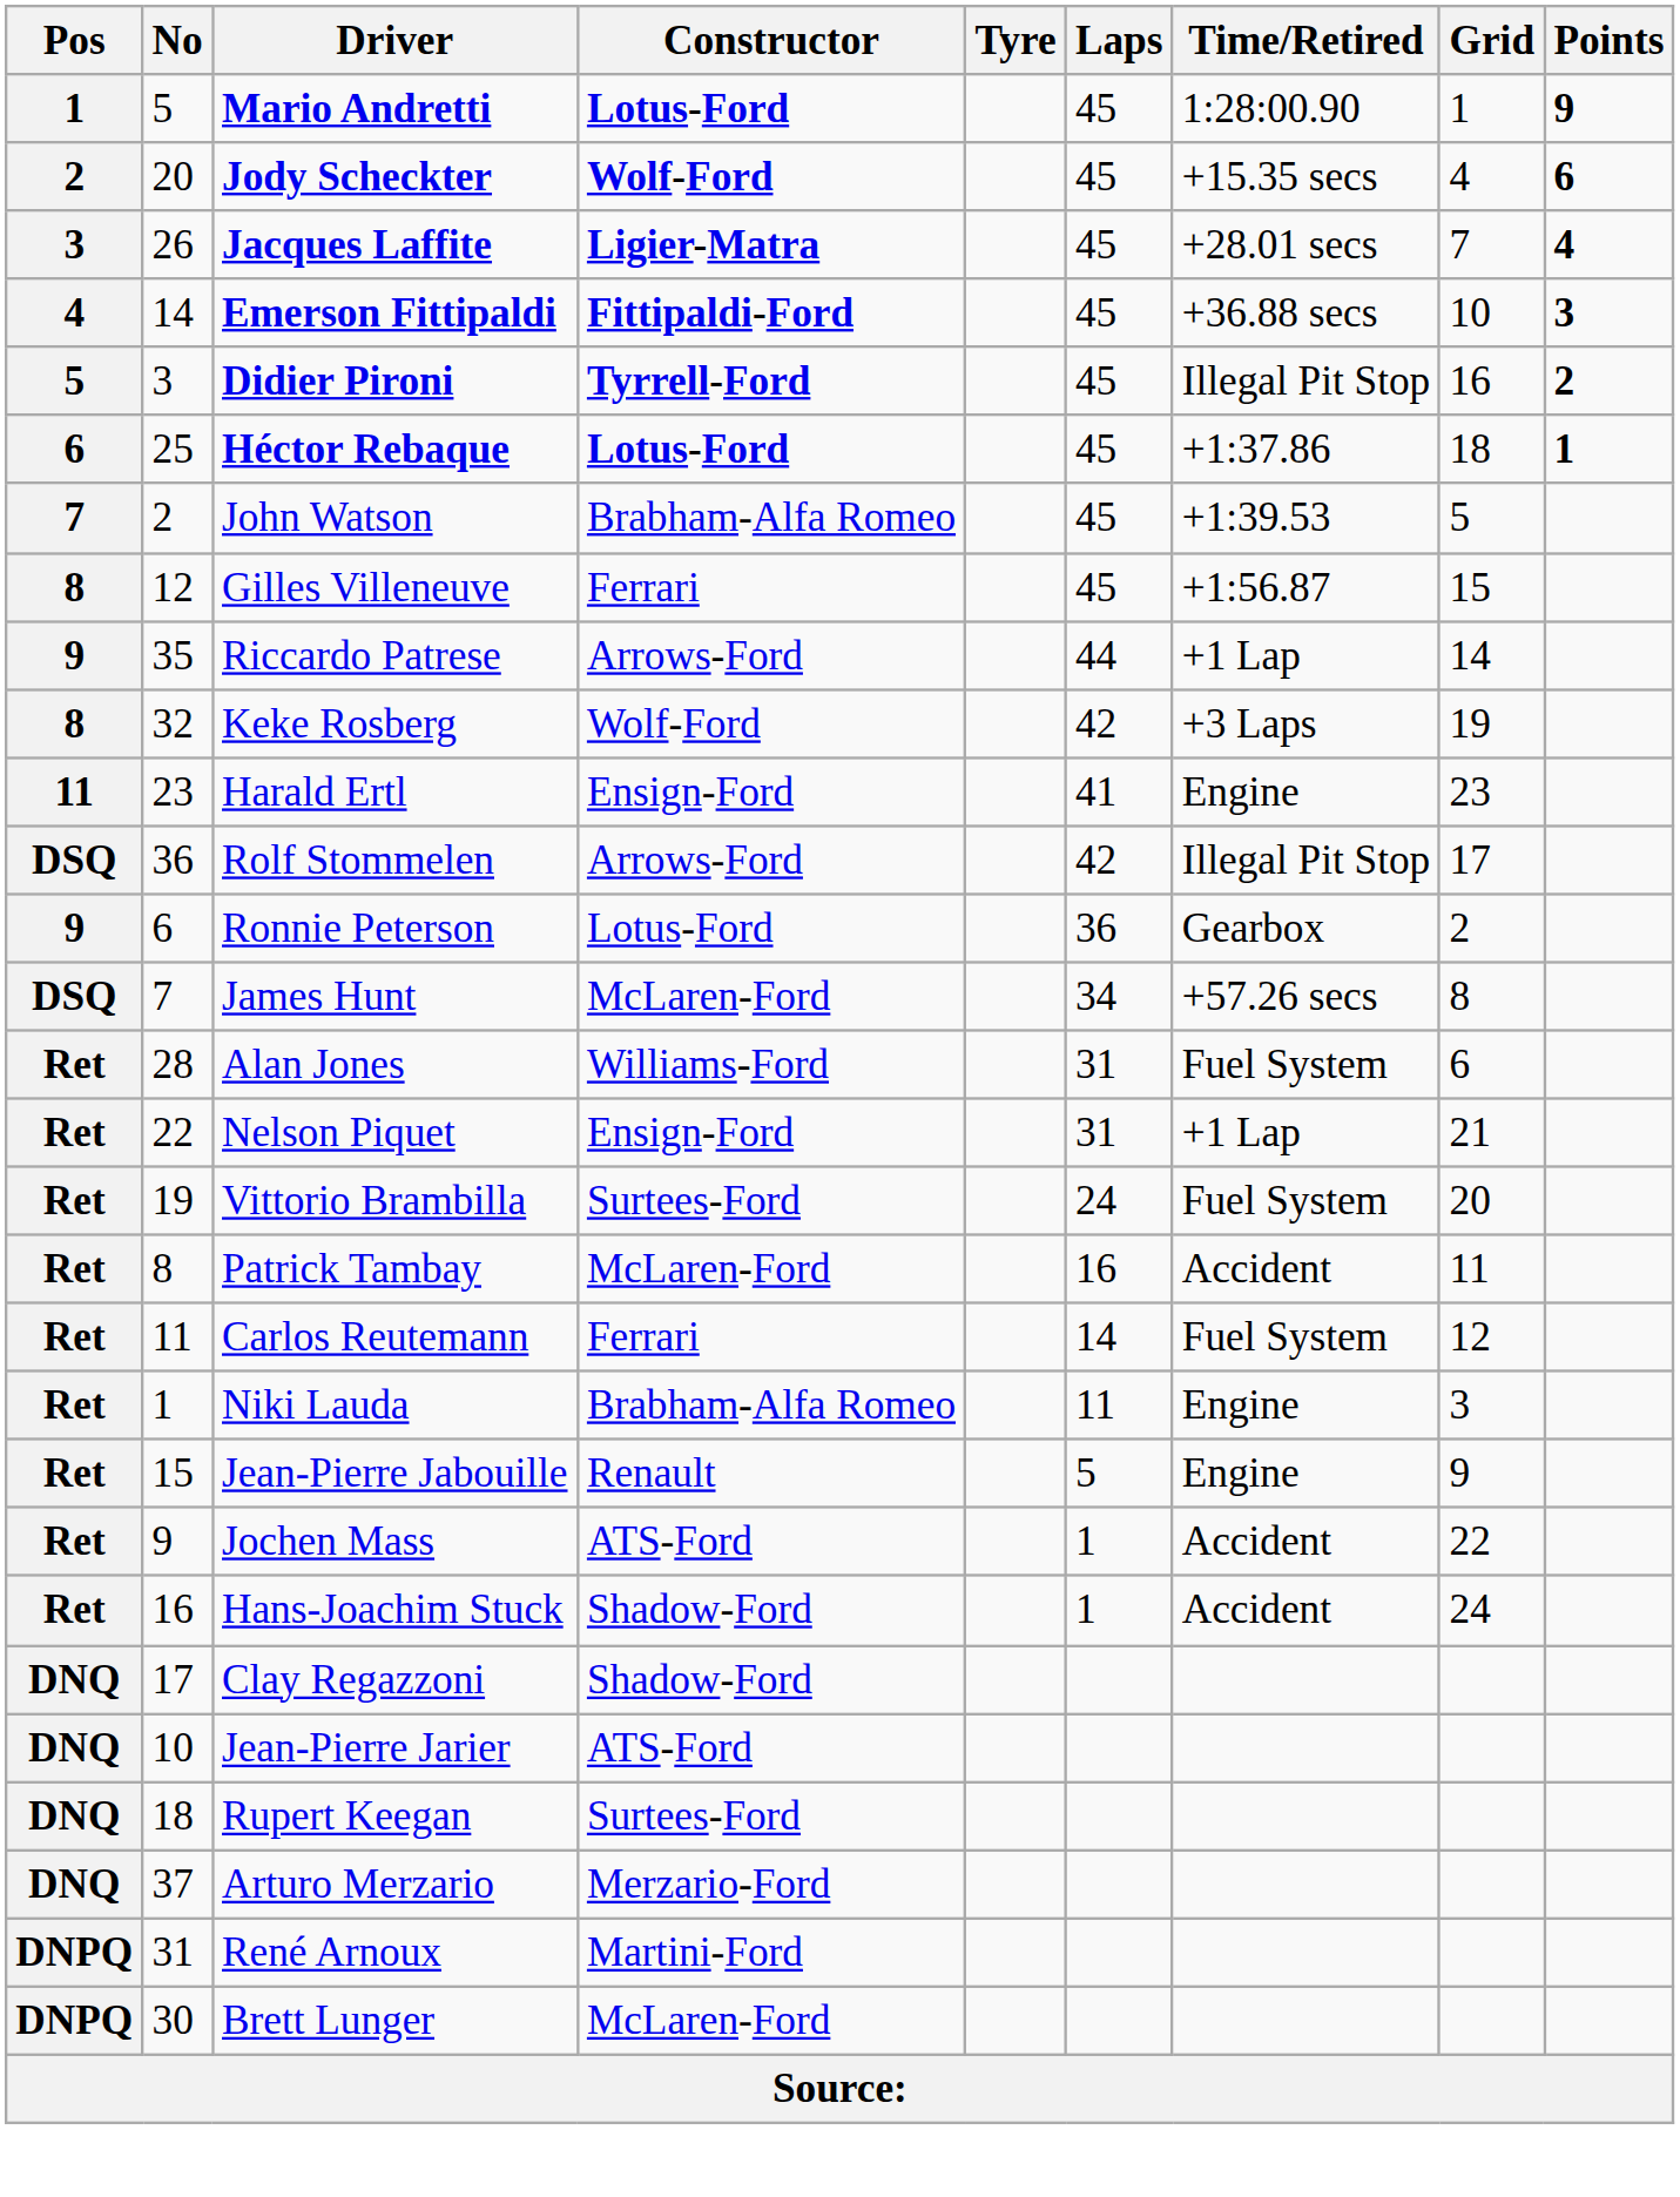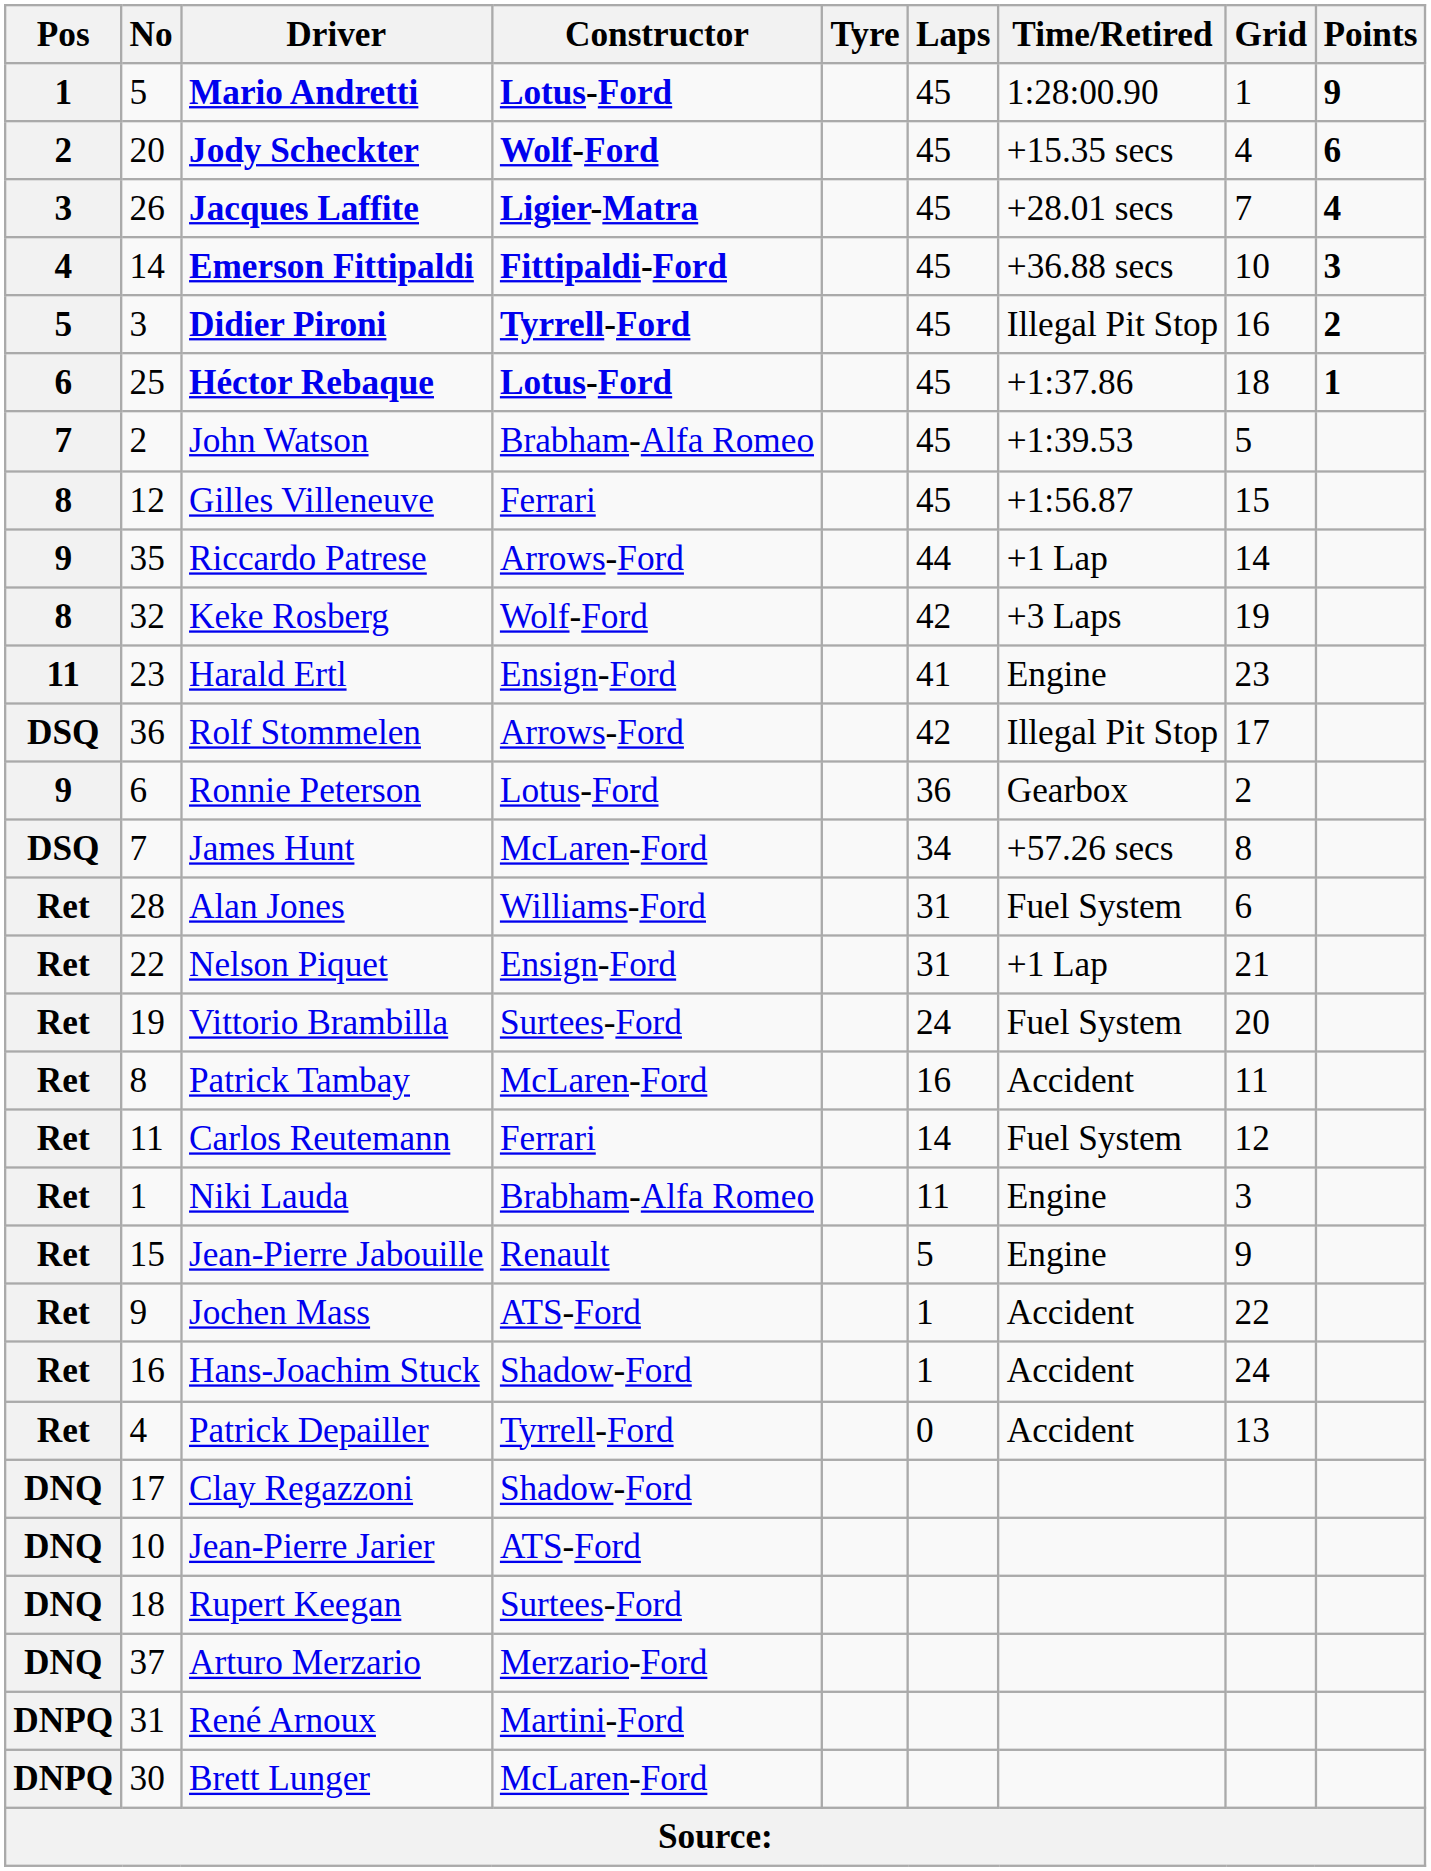 <table class="wikitable" style="font-size: 95%;">
 <tr>
 <th>Pos</th>
 <th>No</th>
 <th>Driver</th>
 <th>Constructor</th>
 <th>Tyre</th>
 <th>Laps</th>
 <th>Time/Retired</th>
 <th>Grid</th>
 <th>Points</th>
 </tr>
 <tr>
 <th>1</th>
 <td>5</td>
 <td> <strong><a href='#'>Mario Andretti</a></strong></td>
 <td><strong><a href='#'>Lotus</a>-<a href='#'>Ford</a></strong></td>
 <td></td>
 <td>45</td>
 <td>1:28:00.90</td>
 <td>1</td>
 <td><strong>9</strong></td>
 </tr>
 <tr>
 <th>2</th>
 <td>20</td>
 <td> <strong><a href='#'>Jody Scheckter</a></strong></td>
 <td><strong><a href='#'>Wolf</a>-<a href='#'>Ford</a></strong></td>
 <td></td>
 <td>45</td>
 <td>+15.35 secs</td>
 <td>4</td>
 <td><strong>6</strong></td>
 </tr>
 <tr>
 <th>3</th>
 <td>26</td>
 <td> <strong><a href='#'>Jacques Laffite</a></strong></td>
 <td><strong><a href='#'>Ligier</a>-<a href='#'>Matra</a></strong></td>
 <td></td>
 <td>45</td>
 <td>+28.01 secs</td>
 <td>7</td>
 <td><strong>4</strong></td>
 </tr>
 <tr>
 <th>4</th>
 <td>14</td>
 <td> <strong><a href='#'>Emerson Fittipaldi</a></strong></td>
 <td><strong><a href='#'>Fittipaldi</a>-<a href='#'>Ford</a></strong></td>
 <td></td>
 <td>45</td>
 <td>+36.88 secs</td>
 <td>10</td>
 <td><strong>3</strong></td>
 </tr>
 <tr>
 <th>5</th>
 <td>3</td>
 <td> <strong><a href='#'>Didier Pironi</a></strong></td>
 <td><strong><a href='#'>Tyrrell</a>-<a href='#'>Ford</a></strong></td>
 <td></td>
 <td>45</td>
 <td>Illegal Pit Stop</td>
 <td>16</td>
 <td><strong>2</strong></td>
 </tr>
 <tr>
 <th>6</th>
 <td>25</td>
 <td> <strong><a href='#'>Héctor Rebaque</a></strong></td>
 <td><strong><a href='#'>Lotus</a>-<a href='#'>Ford</a></strong></td>
 <td></td>
 <td>45</td>
 <td>+1:37.86</td>
 <td>18</td>
 <td><strong>1</strong></td>
 </tr>
 <tr>
 <th>7</th>
 <td>2</td>
 <td> <a href='#'>John Watson</a></td>
 <td><a href='#'>Brabham</a>-<a href='#'>Alfa Romeo</a></td>
 <td></td>
 <td>45</td>
 <td>+1:39.53</td>
 <td>5</td>
 <td></td>
 </tr>
 <tr>
 <th>8</th>
 <td>12</td>
 <td> <a href='#'>Gilles Villeneuve</a></td>
 <td><a href='#'>Ferrari</a></td>
 <td></td>
 <td>45</td>
 <td>+1:56.87</td>
 <td>15</td>
 <td></td>
 </tr>
 <tr>
 <th>9</th>
 <td>35</td>
 <td> <a href='#'>Riccardo Patrese</a></td>
 <td><a href='#'>Arrows</a>-<a href='#'>Ford</a></td>
 <td></td>
 <td>44</td>
 <td>+1 Lap</td>
 <td>14</td>
 <td></td>
 </tr>
 <tr>
 <th>8</th>
 <td>32</td>
 <td> <a href='#'>Keke Rosberg</a></td>
 <td><a href='#'>Wolf</a>-<a href='#'>Ford</a></td>
 <td></td>
 <td>42</td>
 <td>+3 Laps</td>
 <td>19</td>
 <td></td>
 </tr>
 <tr>
 <th>11</th>
 <td>23</td>
 <td> <a href='#'>Harald Ertl</a></td>
 <td><a href='#'>Ensign</a>-<a href='#'>Ford</a></td>
 <td></td>
 <td>41</td>
 <td>Engine</td>
 <td>23</td>
 <td></td>
 </tr>
 <tr>
 <th>DSQ</th>
 <td>36</td>
 <td> <a href='#'>Rolf Stommelen</a></td>
 <td><a href='#'>Arrows</a>-<a href='#'>Ford</a></td>
 <td></td>
 <td>42</td>
 <td>Illegal Pit Stop</td>
 <td>17</td>
 <td></td>
 </tr>
 <tr>
 <th>9</th>
 <td>6</td>
 <td> <a href='#'>Ronnie Peterson</a></td>
 <td><a href='#'>Lotus</a>-<a href='#'>Ford</a></td>
 <td></td>
 <td>36</td>
 <td>Gearbox</td>
 <td>2</td>
 <td></td>
 </tr>
 <tr>
 <th>DSQ</th>
 <td>7</td>
 <td> <a href='#'>James Hunt</a></td>
 <td><a href='#'>McLaren</a>-<a href='#'>Ford</a></td>
 <td></td>
 <td>34</td>
 <td>+57.26 secs</td>
 <td>8</td>
 <td></td>
 </tr>
 <tr>
 <th>Ret</th>
 <td>28</td>
 <td> <a href='#'>Alan Jones</a></td>
 <td><a href='#'>Williams</a>-<a href='#'>Ford</a></td>
 <td></td>
 <td>31</td>
 <td>Fuel System</td>
 <td>6</td>
 <td></td>
 </tr>
 <tr>
 <th>Ret</th>
 <td>22</td>
 <td> <a href='#'>Nelson Piquet</a></td>
 <td><a href='#'>Ensign</a>-<a href='#'>Ford</a></td>
 <td></td>
 <td>31</td>
 <td>+1 Lap</td>
 <td>21</td>
 <td></td>
 </tr>
 <tr>
 <th>Ret</th>
 <td>19</td>
 <td> <a href='#'>Vittorio Brambilla</a></td>
 <td><a href='#'>Surtees</a>-<a href='#'>Ford</a></td>
 <td></td>
 <td>24</td>
 <td>Fuel System</td>
 <td>20</td>
 <td></td>
 </tr>
 <tr>
 <th>Ret</th>
 <td>8</td>
 <td> <a href='#'>Patrick Tambay</a></td>
 <td><a href='#'>McLaren</a>-<a href='#'>Ford</a></td>
 <td></td>
 <td>16</td>
 <td>Accident</td>
 <td>11</td>
 <td></td>
 </tr>
 <tr>
 <th>Ret</th>
 <td>11</td>
 <td> <a href='#'>Carlos Reutemann</a></td>
 <td><a href='#'>Ferrari</a></td>
 <td></td>
 <td>14</td>
 <td>Fuel System</td>
 <td>12</td>
 <td></td>
 </tr>
 <tr>
 <th>Ret</th>
 <td>1</td>
 <td> <a href='#'>Niki Lauda</a></td>
 <td><a href='#'>Brabham</a>-<a href='#'>Alfa Romeo</a></td>
 <td></td>
 <td>11</td>
 <td>Engine</td>
 <td>3</td>
 <td></td>
 </tr>
 <tr>
 <th>Ret</th>
 <td>15</td>
 <td> <a href='#'>Jean-Pierre Jabouille</a></td>
 <td><a href='#'>Renault</a></td>
 <td></td>
 <td>5</td>
 <td>Engine</td>
 <td>9</td>
 <td></td>
 </tr>
 <tr>
 <th>Ret</th>
 <td>9</td>
 <td> <a href='#'>Jochen Mass</a></td>
 <td><a href='#'>ATS</a>-<a href='#'>Ford</a></td>
 <td></td>
 <td>1</td>
 <td>Accident</td>
 <td>22</td>
 <td></td>
 </tr>
 <tr>
 <th>Ret</th>
 <td>16</td>
 <td> <a href='#'>Hans-Joachim Stuck</a></td>
 <td><a href='#'>Shadow</a>-<a href='#'>Ford</a></td>
 <td></td>
 <td>1</td>
 <td>Accident</td>
 <td>24</td>
 <td></td>
 </tr>
 <tr>
+<th>Ret</th>
+<td>4</td>
+<td> <a href='#'>Patrick Depailler</a></td>
+<td><a href='#'>Tyrrell</a>-<a href='#'>Ford</a></td>
+<td></td>
+<td>0</td>
+<td>Accident</td>
+<td>13</td>
+<td></td>
+</tr>
+<tr>
 <th>DNQ</th>
 <td>17</td>
 <td> <a href='#'>Clay Regazzoni</a></td>
 <td><a href='#'>Shadow</a>-<a href='#'>Ford</a></td>
 <td></td>
 <td></td>
 <td></td>
 <td></td>
 <td></td>
 </tr>
 <tr>
 <th>DNQ</th>
 <td>10</td>
 <td> <a href='#'>Jean-Pierre Jarier</a></td>
 <td><a href='#'>ATS</a>-<a href='#'>Ford</a></td>
 <td></td>
 <td></td>
 <td></td>
 <td></td>
 <td></td>
 </tr>
 <tr>
 <th>DNQ</th>
 <td>18</td>
 <td> <a href='#'>Rupert Keegan</a></td>
 <td><a href='#'>Surtees</a>-<a href='#'>Ford</a></td>
 <td></td>
 <td></td>
 <td></td>
 <td></td>
 <td></td>
 </tr>
 <tr>
 <th>DNQ</th>
 <td>37</td>
 <td> <a href='#'>Arturo Merzario</a></td>
 <td><a href='#'>Merzario</a>-<a href='#'>Ford</a></td>
 <td></td>
 <td></td>
 <td></td>
 <td></td>
 <td></td>
 </tr>
 <tr>
 <th>DNPQ</th>
 <td>31</td>
 <td> <a href='#'>René Arnoux</a></td>
 <td><a href='#'>Martini</a>-<a href='#'>Ford</a></td>
 <td></td>
 <td></td>
 <td></td>
 <td></td>
 <td></td>
 </tr>
 <tr>
 <th>DNPQ</th>
 <td>30</td>
 <td> <a href='#'>Brett Lunger</a></td>
 <td><a href='#'>McLaren</a>-<a href='#'>Ford</a></td>
 <td></td>
 <td></td>
 <td></td>
 <td></td>
 <td></td>
 </tr>
 <tr>
 <th colspan="9">Source:</th>
 </tr>
 </table>
